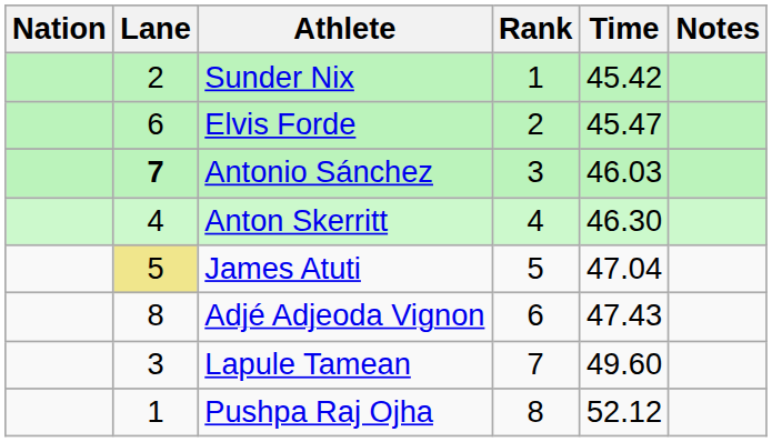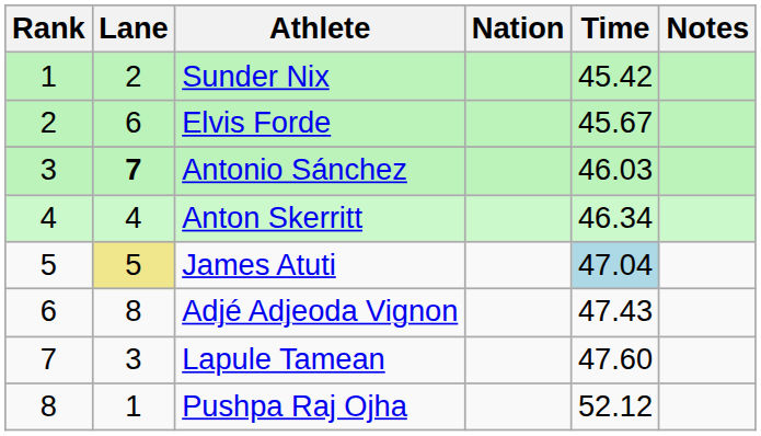 <table class="wikitable sortable" style="text-align:center">
 <tr>
-<th>Nation</th>
+<th>Rank</th>
 <th>Lane</th>
 <th>Athlete</th>
-<th>Rank</th>
+<th>Nation</th>
 <th>Time</th>
 <th>Notes</th>
 </tr>
 <tr style="background:#bbf3bb;">
-<td align=left></td>
+<td>1</td>
 <td>2</td>
 <td align=left><a href='#'>Sunder Nix</a></td>
-<td>1</td>
+<td align=left></td>
 <td>45.42</td>
 <td></td>
 </tr>
 <tr style="background:#bbf3bb;">
-<td align=left></td>
+<td>2</td>
 <td>6</td>
 <td align=left><a href='#'>Elvis Forde</a></td>
-<td>2</td>
-<td>45.47</td>
+<td align=left></td>
+<td>45.67</td>
 <td></td>
 </tr>
 <tr style="background:#bbf3bb;">
-<td align=left></td>
+<td>3</td>
 <td><strong>7</strong></td>
 <td align=left><a href='#'>Antonio Sánchez</a></td>
-<td>3</td>
+<td align=left></td>
 <td>46.03</td>
 <td></td>
 </tr>
 <tr style="background:#ccf9cc;">
-<td align=left></td>
+<td>4</td>
 <td>4</td>
 <td align=left><a href='#'>Anton Skerritt</a></td>
-<td>4</td>
-<td>46.30</td>
+<td align=left></td>
+<td>46.34</td>
 <td></td>
 </tr>
 <tr>
-<td align=left></td>
+<td>5</td>
 <td style="background: khaki;">5</td>
 <td align=left><a href='#'>James Atuti</a></td>
-<td>5</td>
-<td>47.04</td>
+<td align=left></td>
+<td style="background: lightblue;">47.04</td>
 <td></td>
 </tr>
 <tr>
-<td align=left></td>
+<td>6</td>
 <td>8</td>
 <td align=left><a href='#'>Adjé Adjeoda Vignon</a></td>
-<td>6</td>
+<td align=left></td>
 <td>47.43</td>
 <td></td>
 </tr>
 <tr>
-<td align=left></td>
+<td>7</td>
 <td>3</td>
 <td align=left><a href='#'>Lapule Tamean</a></td>
-<td>7</td>
-<td>49.60</td>
+<td align=left></td>
+<td>47.60</td>
 <td></td>
 </tr>
 <tr>
-<td align=left></td>
+<td>8</td>
 <td>1</td>
 <td align=left><a href='#'>Pushpa Raj Ojha</a></td>
-<td>8</td>
+<td align=left></td>
 <td>52.12</td>
 <td></td>
 </tr>
 </table>
